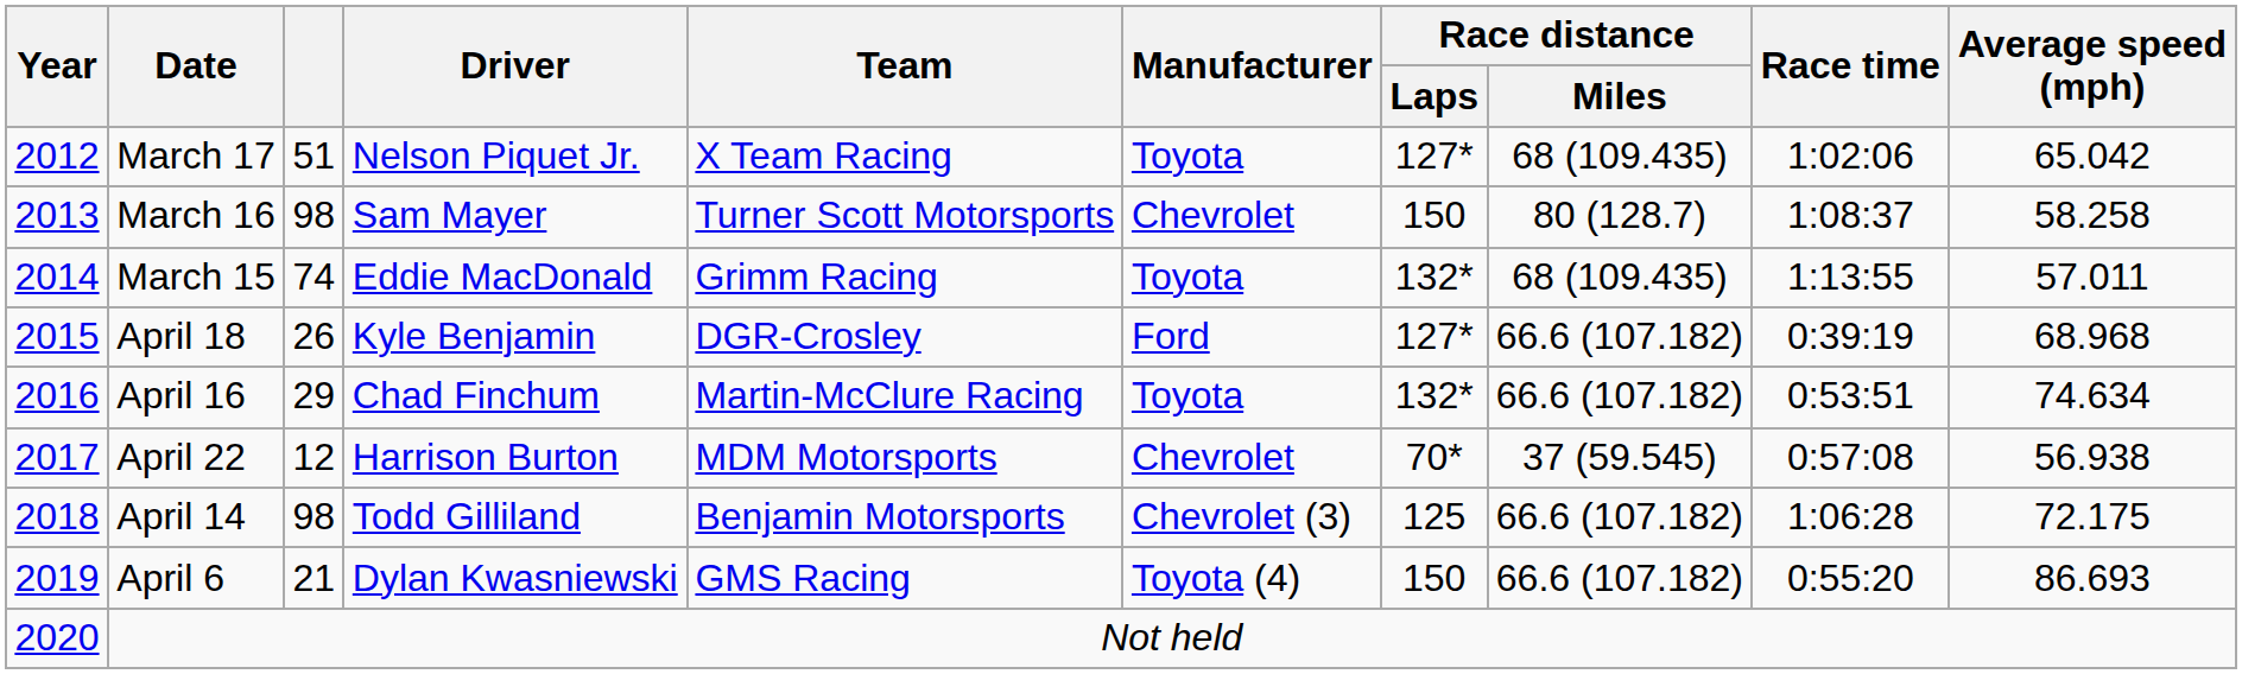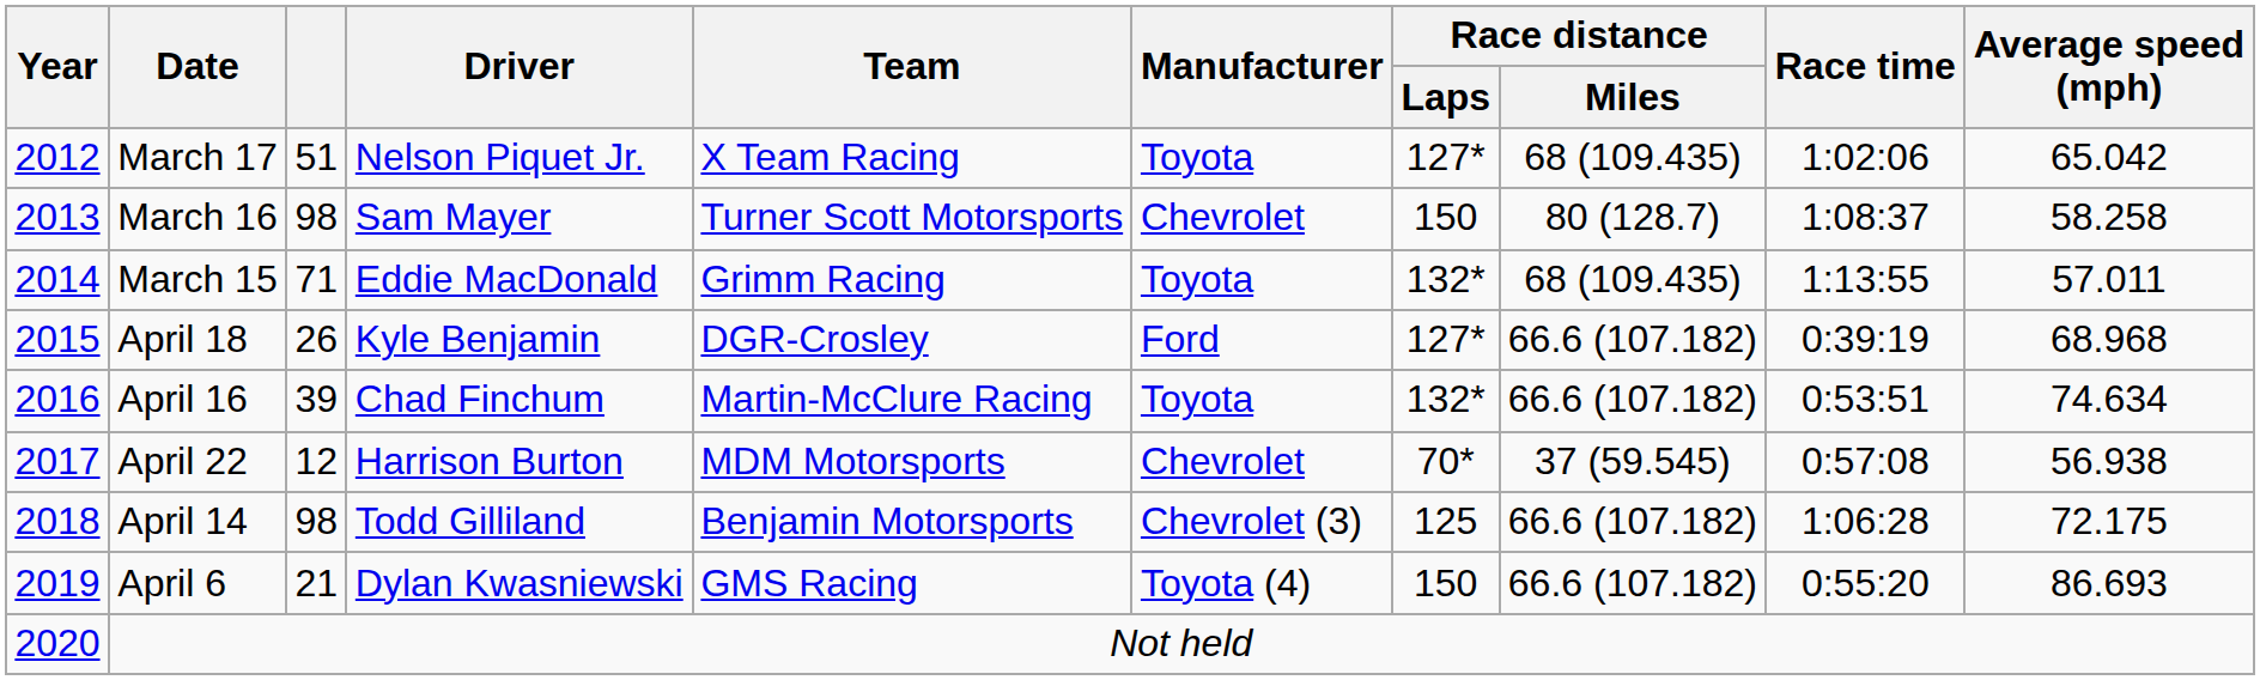 <table class="wikitable">
 <tr>
 <th rowspan="2">Year</th>
 <th rowspan="2">Date</th>
 <th rowspan="2"></th>
 <th rowspan="2">Driver</th>
 <th rowspan="2">Team</th>
 <th rowspan="2">Manufacturer</th>
 <th colspan="2">Race distance</th>
 <th rowspan="2">Race time</th>
 <th rowspan="2">Average speed<br>(mph)</th>
 </tr>
 <tr>
 <th>Laps</th>
 <th>Miles</th>
 </tr>
 <tr>
 <td><a href='#'>2012</a></td>
 <td>March 17</td>
 <td align="center">51</td>
 <td><a href='#'>Nelson Piquet Jr.</a></td>
 <td><a href='#'>X Team Racing</a></td>
 <td><a href='#'>Toyota</a></td>
 <td align="center">127*</td>
 <td align="center">68 (109.435)</td>
 <td align="center">1:02:06</td>
 <td align="center">65.042</td>
 </tr>
 <tr>
 <td><a href='#'>2013</a></td>
 <td>March 16</td>
 <td align="center">98</td>
 <td><a href='#'>Sam Mayer</a></td>
 <td><a href='#'>Turner Scott Motorsports</a></td>
 <td><a href='#'>Chevrolet</a></td>
 <td align="center">150</td>
 <td align="center">80 (128.7)</td>
 <td align="center">1:08:37</td>
 <td align="center">58.258</td>
 </tr>
 <tr>
 <td><a href='#'>2014</a></td>
 <td>March 15</td>
-<td align="center">74</td>
+<td align="center">71</td>
 <td><a href='#'>Eddie MacDonald</a></td>
 <td><a href='#'>Grimm Racing</a></td>
 <td><a href='#'>Toyota</a></td>
 <td align="center">132*</td>
 <td align="center">68 (109.435)</td>
 <td align="center">1:13:55</td>
 <td align="center">57.011</td>
 </tr>
 <tr>
 <td><a href='#'>2015</a></td>
 <td>April 18</td>
 <td align="center">26</td>
 <td><a href='#'>Kyle Benjamin</a></td>
 <td><a href='#'>DGR-Crosley</a></td>
 <td><a href='#'>Ford</a></td>
 <td align="center">127*</td>
 <td align="center">66.6 (107.182)</td>
 <td align="center">0:39:19</td>
 <td align="center">68.968</td>
 </tr>
 <tr>
 <td><a href='#'>2016</a></td>
 <td>April 16</td>
-<td align="center">29</td>
+<td align="center">39</td>
 <td><a href='#'>Chad Finchum</a></td>
 <td><a href='#'>Martin-McClure Racing</a></td>
 <td><a href='#'>Toyota</a></td>
 <td align="center">132*</td>
 <td align="center">66.6 (107.182)</td>
 <td align="center">0:53:51</td>
 <td align="center">74.634</td>
 </tr>
 <tr>
 <td><a href='#'>2017</a></td>
 <td>April 22</td>
 <td align="center">12</td>
 <td><a href='#'>Harrison Burton</a></td>
 <td><a href='#'>MDM Motorsports</a></td>
 <td><a href='#'>Chevrolet</a></td>
 <td align="center">70*</td>
 <td align="center">37 (59.545)</td>
 <td align="center">0:57:08</td>
 <td align="center">56.938</td>
 </tr>
 <tr>
 <td><a href='#'>2018</a></td>
 <td>April 14</td>
 <td align="center">98</td>
 <td><a href='#'>Todd Gilliland</a></td>
 <td><a href='#'>Benjamin Motorsports</a></td>
 <td><a href='#'>Chevrolet</a> (3)</td>
 <td align="center">125</td>
 <td align="center">66.6 (107.182)</td>
 <td align="center">1:06:28</td>
 <td align="center">72.175</td>
 </tr>
 <tr>
 <td><a href='#'>2019</a></td>
 <td>April 6</td>
 <td align="center">21</td>
 <td><a href='#'>Dylan Kwasniewski</a></td>
 <td><a href='#'>GMS Racing</a></td>
 <td><a href='#'>Toyota</a> (4)</td>
 <td align="center">150</td>
 <td align="center">66.6 (107.182)</td>
 <td align="center">0:55:20</td>
 <td align="center">86.693</td>
 </tr>
 <tr>
 <td><a href='#'>2020</a></td>
 <td colspan=9 align=center><em>Not held</em></td>
 </tr>
 <tr>
 </tr>
 </table>
